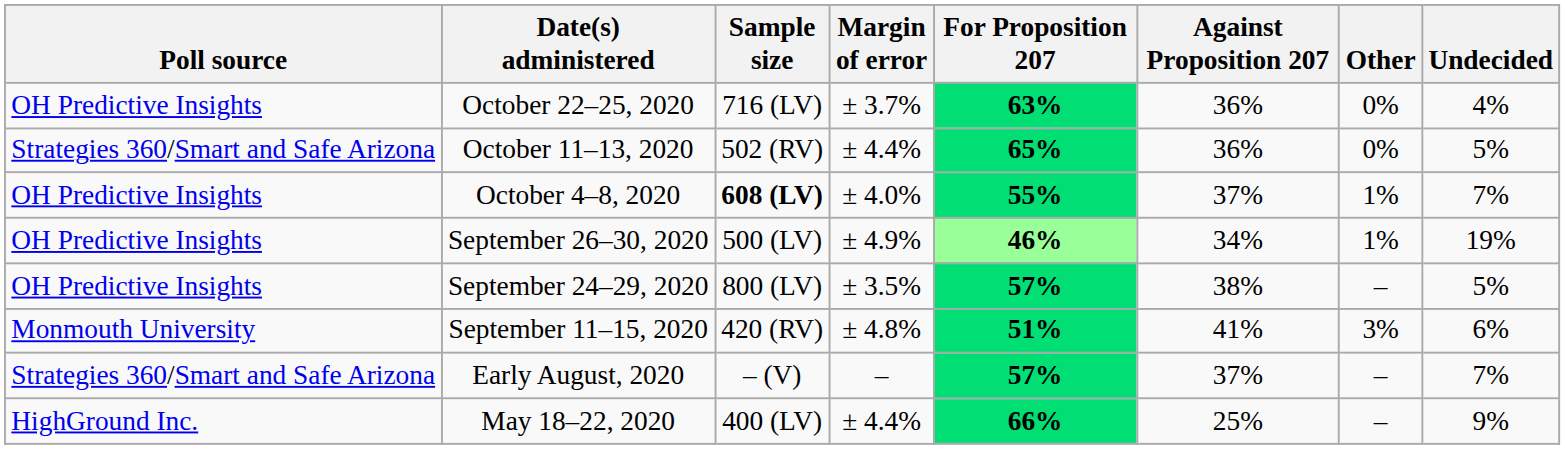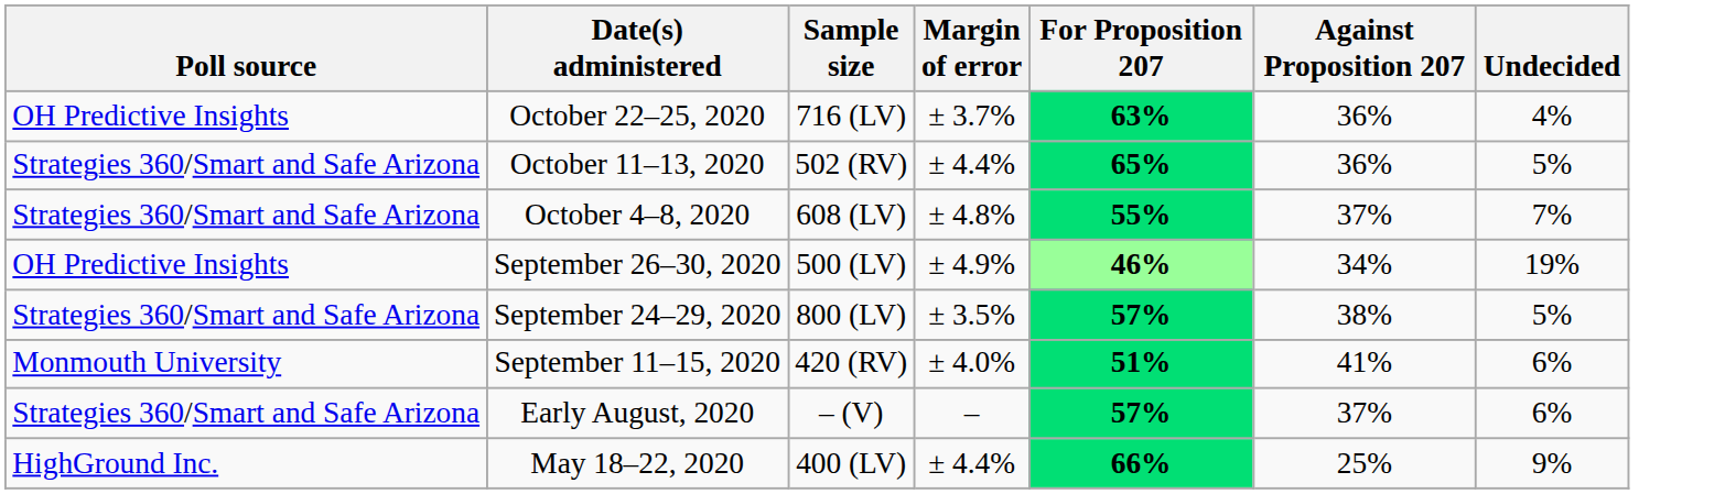 <table class="wikitable" style="font-size:90%;text-align:center;">
 <tr valign=bottom>
 <th>Poll source</th>
 <th>Date(s)<br>administered</th>
 <th>Sample<br>size</th>
 <th>Margin<br>of error</th>
 <th style="width:100px;">For Proposition 207</th>
 <th style="width:100px;">Against Proposition 207</th>
-<th>Other</th>
 <th>Undecided</th>
 </tr>
 <tr>
 <td style="text-align:left;"><a href='#'>OH Predictive Insights</a></td>
 <td>October 22–25, 2020</td>
 <td>716 (LV)</td>
 <td>± 3.7%</td>
 <td style="background: rgb(1,223,116);"><strong>63%</strong></td>
 <td>36%</td>
-<td>0%</td>
 <td>4%</td>
 </tr>
 <tr>
 <td style="text-align:left;"><a href='#'>Strategies 360</a>/<a href='#'>Smart and Safe Arizona</a> </td>
 <td>October 11–13, 2020</td>
 <td>502 (RV)</td>
 <td>± 4.4%</td>
 <td style="background: rgb(1,223,116);"><strong>65%</strong></td>
 <td>36%</td>
-<td>0%</td>
 <td>5%</td>
 </tr>
 <tr>
-<td style="text-align:left;"><a href='#'>OH Predictive Insights</a></td>
+<td style="text-align:left;"><a href='#'>Strategies 360</a>/<a href='#'>Smart and Safe Arizona</a></td>
 <td>October 4–8, 2020</td>
-<td><strong>608 (LV)</strong></td>
-<td>± 4.0%</td>
+<td>608 (LV)</td>
+<td>± 4.8%</td>
 <td style="background: rgb(1,223,116);"><strong>55%</strong></td>
 <td>37%</td>
-<td>1%</td>
 <td>7%</td>
 </tr>
 <tr>
 <td style="text-align:left;"><a href='#'>OH Predictive Insights</a></td>
 <td>September 26–30, 2020</td>
 <td>500 (LV)</td>
 <td>± 4.9%</td>
 <td style="background: rgb(153, 255, 153);"><strong>46%</strong></td>
 <td>34%</td>
-<td>1%</td>
 <td>19%</td>
 </tr>
 <tr>
-<td style="text-align:left;"><a href='#'>OH Predictive Insights</a></td>
+<td style="text-align:left;"><a href='#'>Strategies 360</a>/<a href='#'>Smart and Safe Arizona</a></td>
 <td>September 24–29, 2020</td>
 <td>800 (LV)</td>
 <td>± 3.5%</td>
 <td style="background: rgb(1,223,116);"><strong>57%</strong></td>
 <td>38%</td>
-<td>–</td>
 <td>5%</td>
 </tr>
 <tr>
 <td style="text-align:left;"><a href='#'>Monmouth University</a></td>
 <td>September 11–15, 2020</td>
 <td>420 (RV)</td>
-<td>± 4.8%</td>
+<td>± 4.0%</td>
 <td style="background: rgb(1,223,116);"><strong>51%</strong></td>
 <td>41%</td>
-<td>3%</td>
 <td>6%</td>
 </tr>
 <tr>
 <td style="text-align:left;"><a href='#'>Strategies 360</a>/<a href='#'>Smart and Safe Arizona</a> </td>
 <td>Early August, 2020</td>
 <td>– (V)</td>
 <td>–</td>
 <td style="background: rgb(1,223,116);"><strong>57%</strong></td>
 <td>37%</td>
-<td>–</td>
-<td>7%</td>
+<td>6%</td>
 </tr>
 <tr>
 <td style="text-align:left;"><a href='#'>HighGround Inc.</a></td>
 <td>May 18–22, 2020</td>
 <td>400 (LV)</td>
 <td>± 4.4%</td>
 <td style="background: rgb(1,223,116);"><strong>66%</strong></td>
 <td>25%</td>
-<td>–</td>
 <td>9%</td>
 </tr>
 </table>
